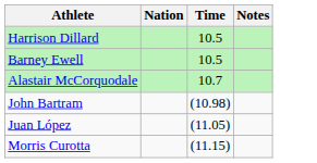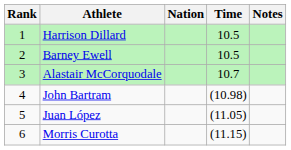 <table class="wikitable sortable" style="text-align:center">
 <tr>
+<th>Rank</th>
 <th>Athlete</th>
 <th>Nation</th>
 <th>Time</th>
 <th>Notes</th>
 </tr>
 <tr bgcolor=#bbf3bb>
+<td>1</td>
 <td align=left><a href='#'>Harrison Dillard</a></td>
 <td align=left></td>
 <td>10.5</td>
 <td></td>
 </tr>
 <tr bgcolor=#bbf3bb>
+<td>2</td>
 <td align=left><a href='#'>Barney Ewell</a></td>
 <td align=left></td>
 <td>10.5</td>
 <td></td>
 </tr>
 <tr bgcolor=#bbf3bb>
+<td>3</td>
 <td align=left><a href='#'>Alastair McCorquodale</a></td>
 <td align=left></td>
 <td>10.7</td>
 <td></td>
 </tr>
 <tr>
+<td>4</td>
 <td align=left><a href='#'>John Bartram</a></td>
 <td align=left></td>
 <td>(10.98)</td>
 <td></td>
 </tr>
 <tr>
+<td>5</td>
 <td align=left><a href='#'>Juan López</a></td>
 <td align=left></td>
 <td>(11.05)</td>
 <td></td>
 </tr>
 <tr>
+<td>6</td>
 <td align=left><a href='#'>Morris Curotta</a></td>
 <td align=left></td>
 <td>(11.15)</td>
 <td></td>
 </tr>
 </table>
